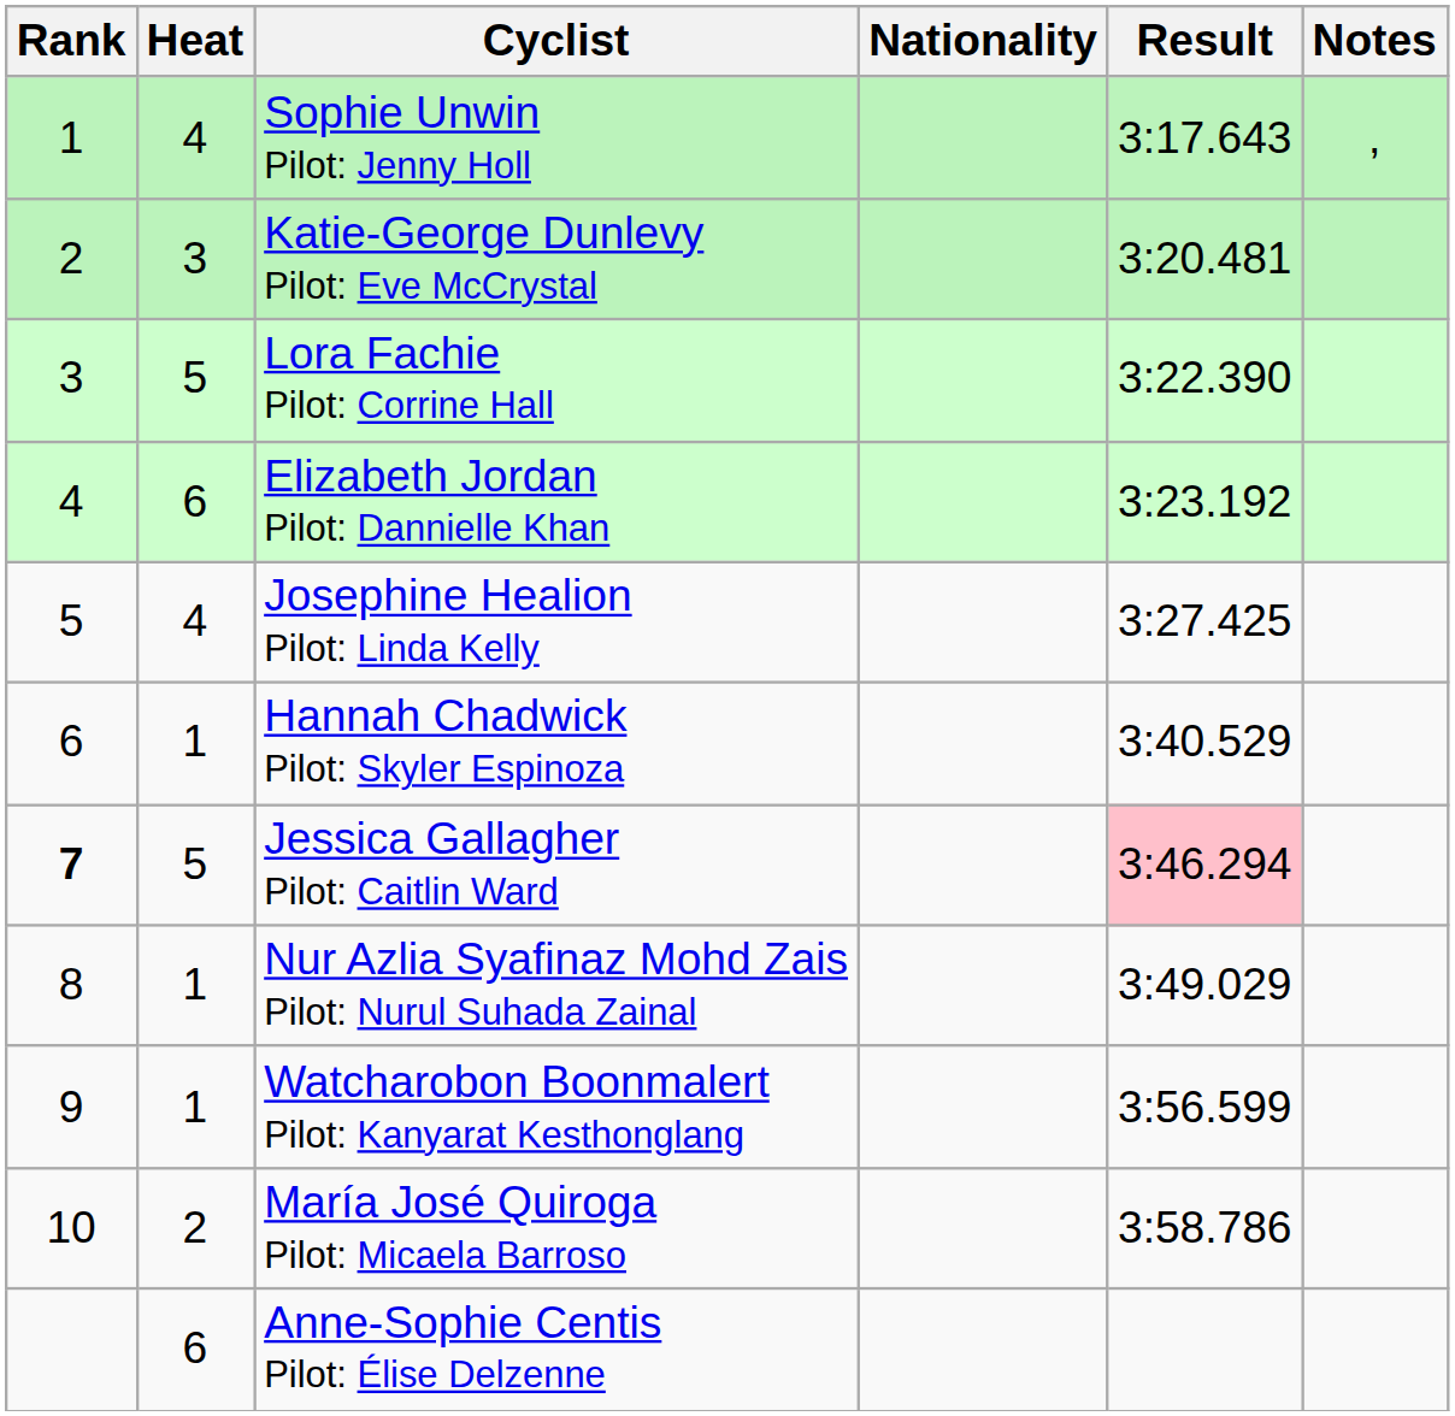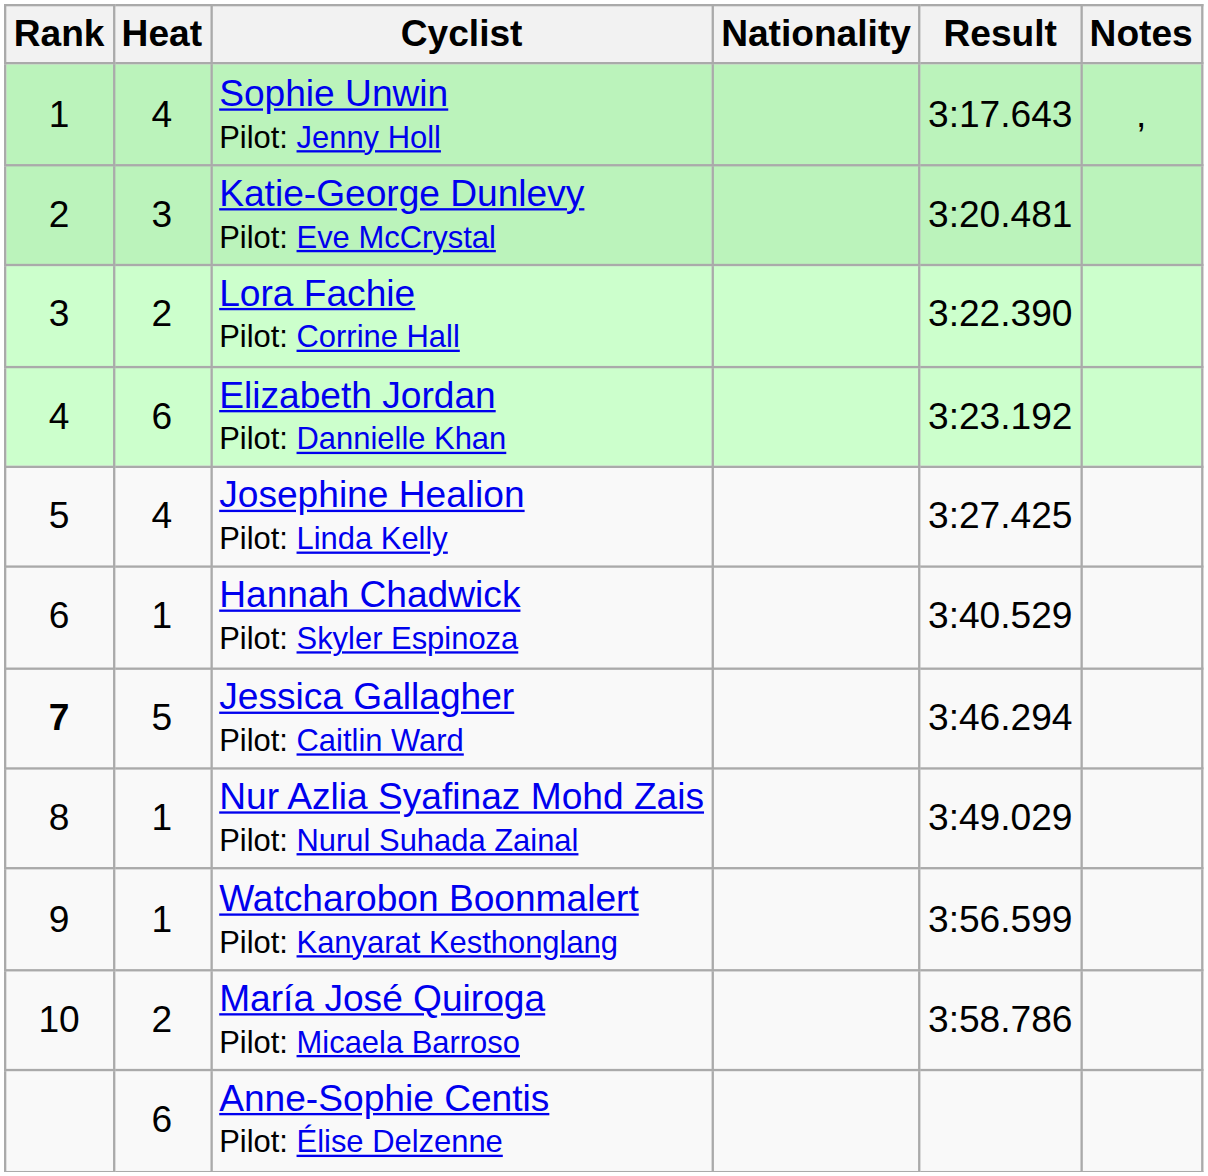 <table class="wikitable sortable" style="text-align:center">
 <tr>
 <th>Rank</th>
 <th>Heat</th>
 <th>Cyclist</th>
 <th>Nationality</th>
 <th>Result</th>
 <th>Notes</th>
 </tr>
 <tr bgcolor=bbf3bb>
 <td>1</td>
 <td>4</td>
 <td align=left><a href='#'>Sophie Unwin</a><br><small>Pilot: <a href='#'>Jenny Holl</a></small></td>
 <td align=left></td>
 <td>3:17.643</td>
 <td>, </td>
 </tr>
 <tr bgcolor=bbf3bb>
 <td>2</td>
 <td>3</td>
 <td align=left><a href='#'>Katie-George Dunlevy</a><br><small>Pilot: <a href='#'>Eve McCrystal</a></small></td>
 <td align=left></td>
 <td>3:20.481</td>
 <td></td>
 </tr>
 <tr bgcolor=ccffcc>
 <td>3</td>
-<td>5</td>
+<td>2</td>
 <td align=left><a href='#'>Lora Fachie</a><br><small>Pilot: <a href='#'>Corrine Hall</a></small></td>
 <td align=left></td>
 <td>3:22.390</td>
 <td></td>
 </tr>
 <tr bgcolor=ccffcc>
 <td>4</td>
 <td>6</td>
 <td align=left><a href='#'>Elizabeth Jordan</a><br><small>Pilot: <a href='#'>Dannielle Khan</a></small></td>
 <td align=left></td>
 <td>3:23.192</td>
 <td></td>
 </tr>
 <tr>
 <td>5</td>
 <td>4</td>
 <td align=left><a href='#'>Josephine Healion</a><br><small>Pilot: <a href='#'>Linda Kelly</a></small></td>
 <td align=left></td>
 <td>3:27.425</td>
 <td></td>
 </tr>
 <tr>
 <td>6</td>
 <td>1</td>
 <td align=left><a href='#'>Hannah Chadwick</a><br><small>Pilot: <a href='#'>Skyler Espinoza</a></small></td>
 <td align=left></td>
 <td>3:40.529</td>
 <td></td>
 </tr>
 <tr>
 <td><strong>7</strong></td>
 <td>5</td>
 <td align=left><a href='#'>Jessica Gallagher</a><br><small>Pilot: <a href='#'>Caitlin Ward</a></small></td>
 <td align=left></td>
-<td style="background: pink;">3:46.294</td>
+<td>3:46.294</td>
 <td></td>
 </tr>
 <tr>
 <td>8</td>
 <td>1</td>
 <td align=left><a href='#'>Nur Azlia Syafinaz Mohd Zais</a><br><small>Pilot: <a href='#'>Nurul Suhada Zainal</a></small></td>
 <td align=left></td>
 <td>3:49.029</td>
 <td></td>
 </tr>
 <tr>
 <td>9</td>
 <td>1</td>
 <td align=left><a href='#'>Watcharobon Boonmalert</a><br><small>Pilot: <a href='#'>Kanyarat Kesthonglang</a></small></td>
 <td align=left></td>
 <td>3:56.599</td>
 <td></td>
 </tr>
 <tr>
 <td>10</td>
 <td>2</td>
 <td align=left><a href='#'>María José Quiroga</a><br><small>Pilot: <a href='#'>Micaela Barroso</a></small></td>
 <td align=left></td>
 <td>3:58.786</td>
 <td></td>
 </tr>
 <tr>
 <td></td>
 <td>6</td>
 <td align=left><a href='#'>Anne-Sophie Centis</a><br><small>Pilot: <a href='#'>Élise Delzenne</a></small></td>
 <td align=left></td>
 <td></td>
 <td></td>
 </tr>
 </table>
